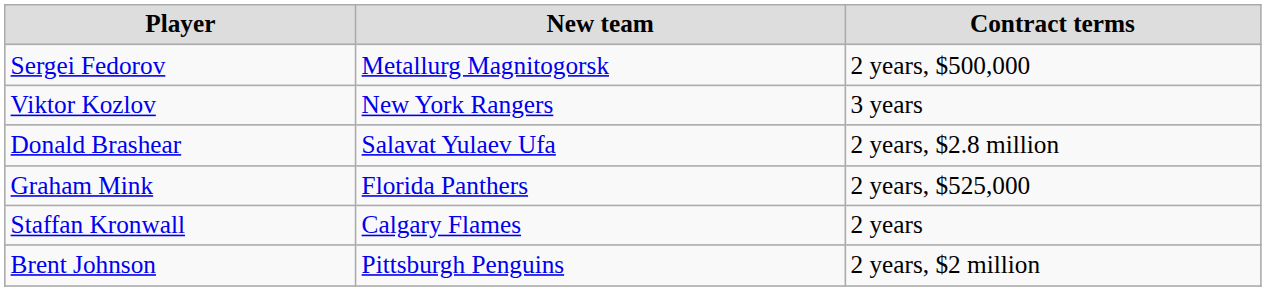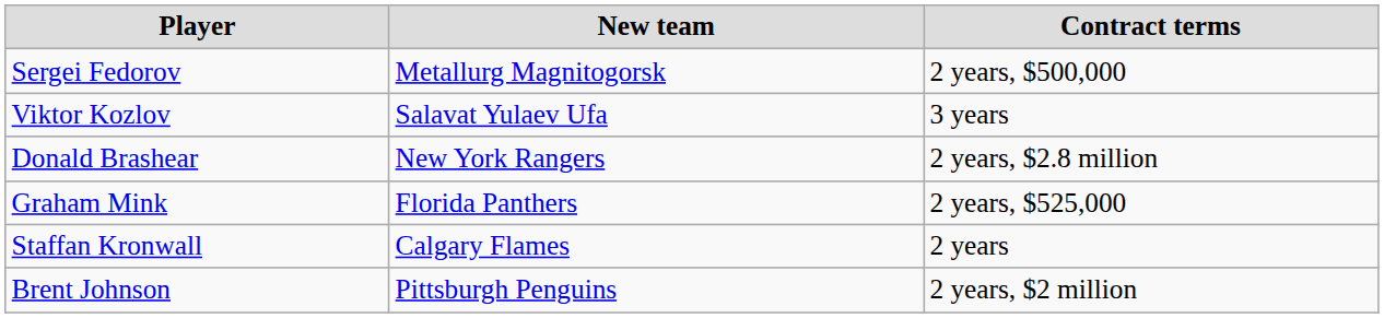 <table class="wikitable" width=90%>
 <tr align="center"  bgcolor="#dddddd">
 <td><strong>Player</strong></td>
 <td><strong>New team</strong></td>
 <td><strong>Contract terms</strong></td>
 </tr>
 <tr>
 <td><a href='#'>Sergei Fedorov</a></td>
 <td><a href='#'>Metallurg Magnitogorsk</a></td>
 <td>2 years, $500,000</td>
 </tr>
 <tr>
 <td><a href='#'>Viktor Kozlov</a></td>
-<td><a href='#'>New York Rangers</a></td>
+<td><a href='#'>Salavat Yulaev Ufa</a></td>
 <td>3 years</td>
 </tr>
 <tr>
 <td><a href='#'>Donald Brashear</a></td>
-<td><a href='#'>Salavat Yulaev Ufa</a></td>
+<td><a href='#'>New York Rangers</a></td>
 <td>2 years, $2.8 million</td>
 </tr>
 <tr>
 <td><a href='#'>Graham Mink</a></td>
 <td><a href='#'>Florida Panthers</a></td>
 <td>2 years, $525,000</td>
 </tr>
 <tr>
 <td><a href='#'>Staffan Kronwall</a></td>
 <td><a href='#'>Calgary Flames</a></td>
 <td>2 years</td>
 </tr>
 <tr>
 <td><a href='#'>Brent Johnson</a></td>
 <td><a href='#'>Pittsburgh Penguins</a></td>
 <td>2 years, $2 million</td>
 </tr>
 </table>
